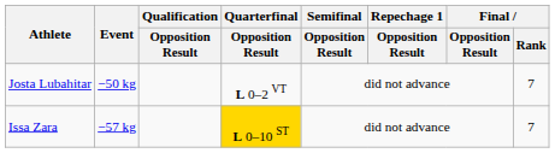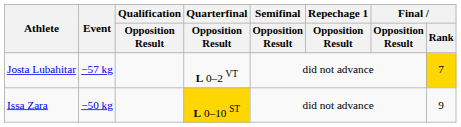 <table class="wikitable" style="font-size:90%">
 <tr>
 <th rowspan=2>Athlete</th>
 <th rowspan=2>Event</th>
 <th>Qualification</th>
 <th>Quarterfinal</th>
 <th>Semifinal</th>
 <th>Repechage 1</th>
 <th colspan=2>Final / </th>
 </tr>
 <tr style="font-size: 95%">
 <th>Opposition<br>Result</th>
 <th>Opposition<br>Result</th>
 <th>Opposition<br>Result</th>
 <th>Opposition<br>Result</th>
 <th>Opposition<br>Result</th>
 <th>Rank</th>
 </tr>
 <tr align=center>
 <td align=left><a href='#'>Josta Lubahitar</a></td>
-<td align=left><a href='#'>−50 kg</a></td>
+<td align=left><a href='#'>−57 kg</a></td>
 <td></td>
 <td><br><strong>L</strong> 0–2 <sup>VT</sup></td>
 <td colspan=3>did not advance</td>
-<td>7</td>
+<td style="background: gold;">7</td>
 </tr>
 <tr align=center>
 <td align=left><a href='#'>Issa Zara</a></td>
-<td align=left><a href='#'>−57 kg</a></td>
+<td align=left><a href='#'>−50 kg</a></td>
 <td></td>
 <td style="background: gold;"><br><strong>L</strong> 0–10 <sup>ST</sup></td>
 <td colspan=3>did not advance</td>
-<td>7</td>
+<td>9</td>
 </tr>
 </table>
